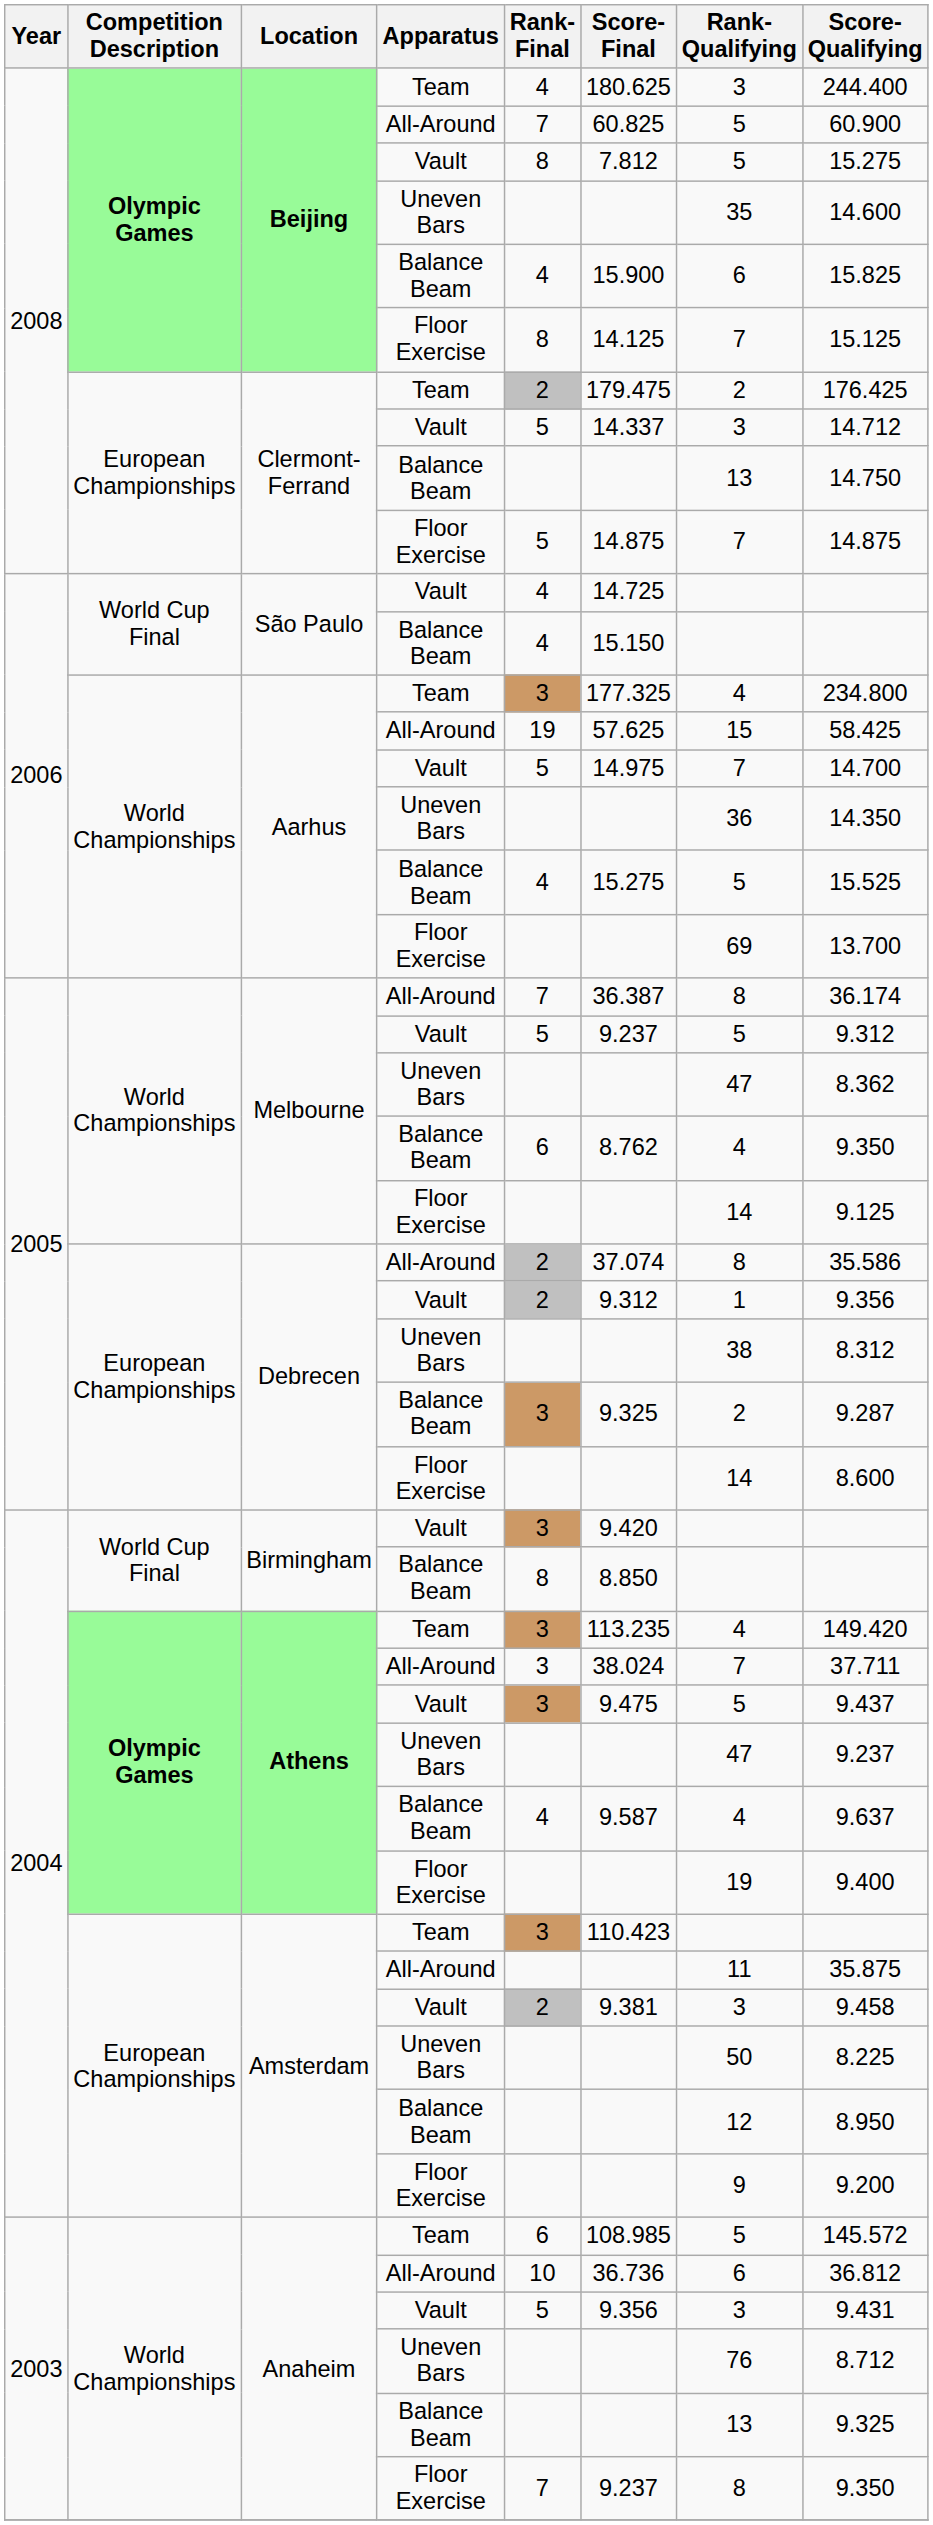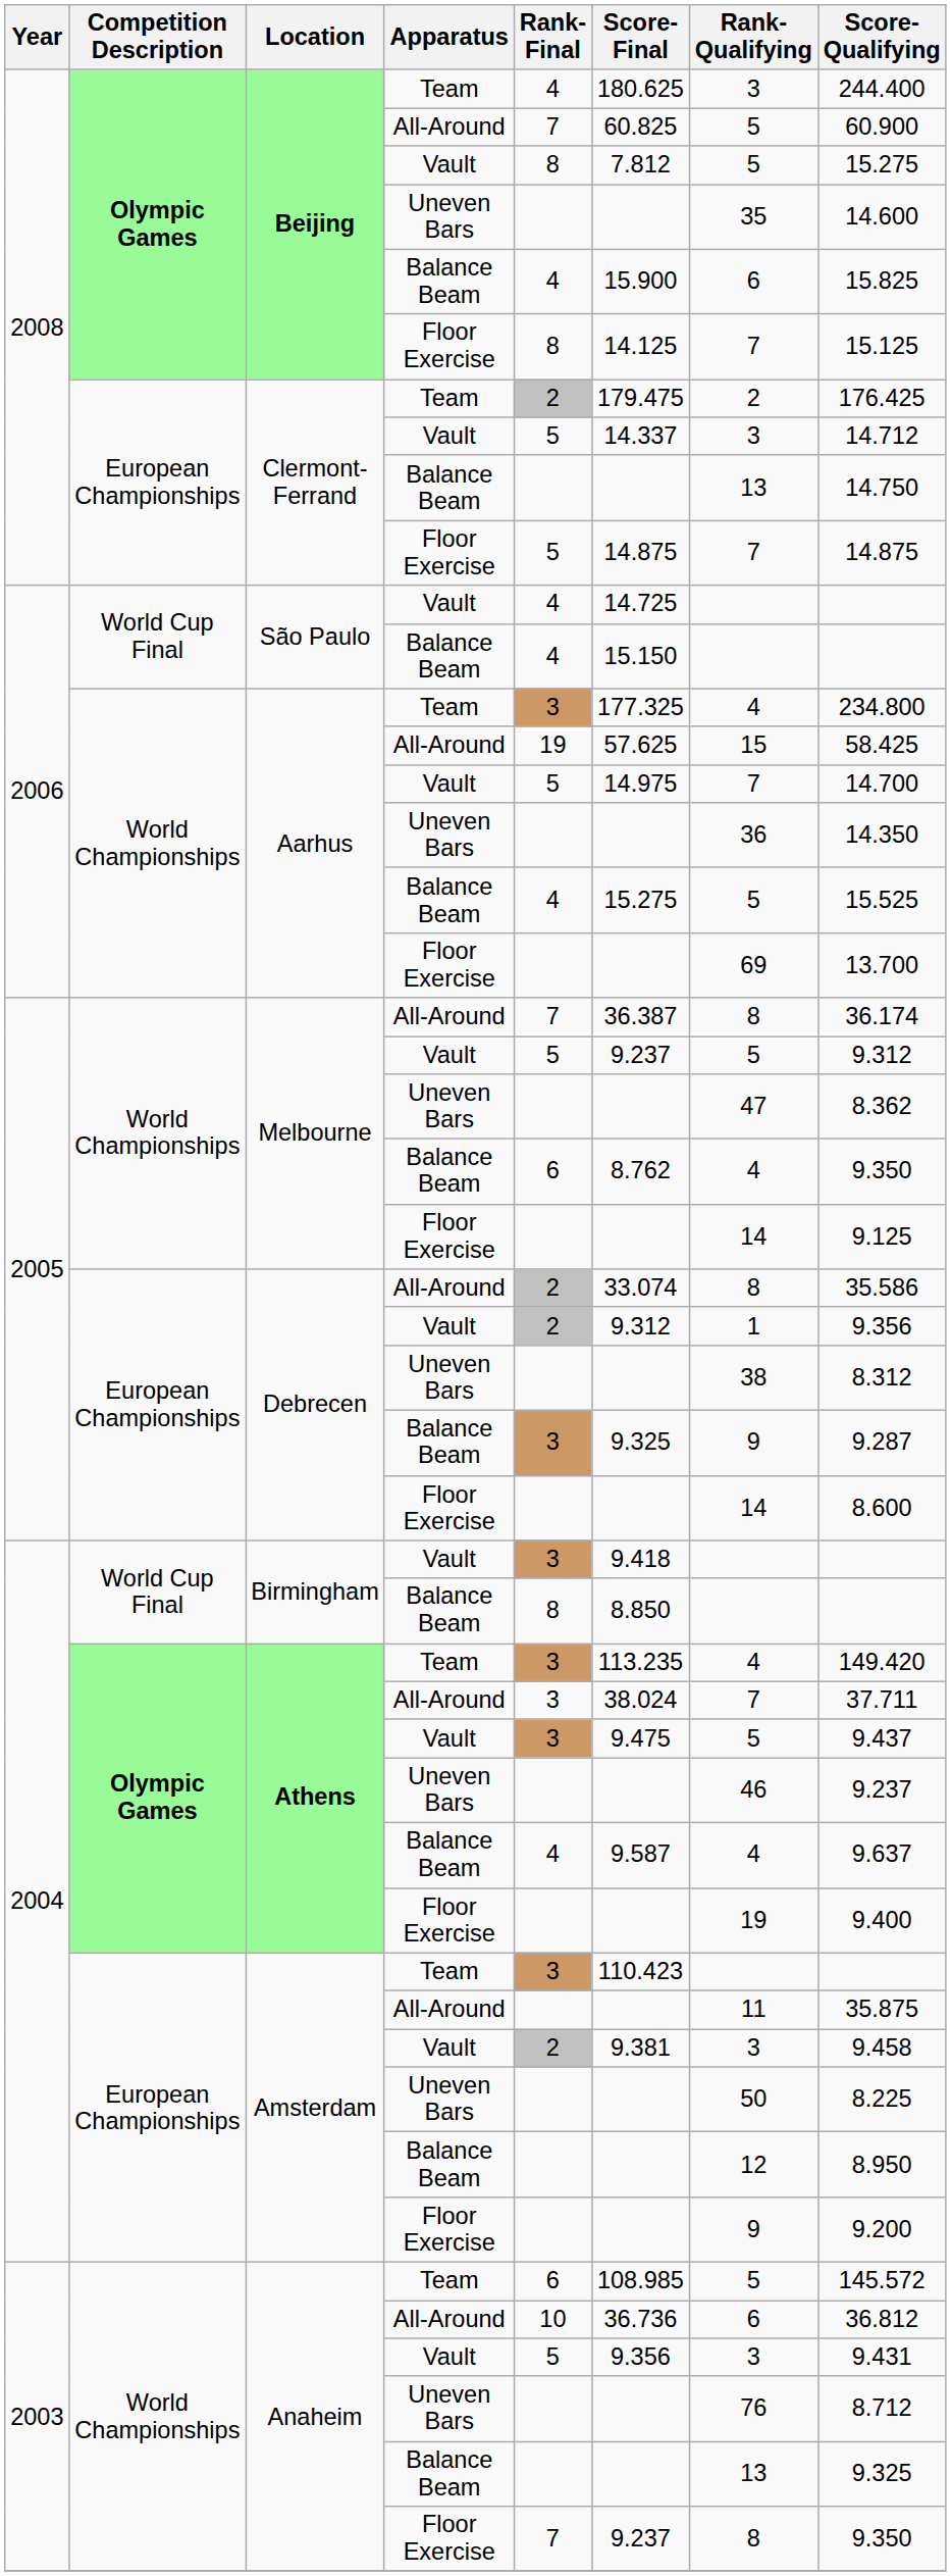 <table class="wikitable" style="text-align:center">
 <tr>
 <th>Year</th>
 <th>Competition Description</th>
 <th>Location</th>
 <th>Apparatus</th>
 <th>Rank-Final</th>
 <th>Score-Final</th>
 <th>Rank-Qualifying</th>
 <th>Score-Qualifying</th>
 </tr>
 <tr>
 <td rowspan=10>2008</td>
 <td bgcolor=98FB98 rowspan=6><strong>Olympic Games</strong></td>
 <td bgcolor=98FB98 rowspan=6><strong>Beijing</strong></td>
 <td>Team</td>
 <td>4</td>
 <td>180.625</td>
 <td>3</td>
 <td>244.400</td>
 </tr>
 <tr>
 <td>All-Around</td>
 <td>7</td>
 <td>60.825</td>
 <td>5</td>
 <td>60.900</td>
 </tr>
 <tr>
 <td>Vault</td>
 <td>8</td>
 <td>7.812</td>
 <td>5</td>
 <td>15.275</td>
 </tr>
 <tr>
 <td>Uneven Bars</td>
 <td></td>
 <td></td>
 <td>35</td>
 <td>14.600</td>
 </tr>
 <tr>
 <td>Balance Beam</td>
 <td>4</td>
 <td>15.900</td>
 <td>6</td>
 <td>15.825</td>
 </tr>
 <tr>
 <td>Floor Exercise</td>
 <td>8</td>
 <td>14.125</td>
 <td>7</td>
 <td>15.125</td>
 </tr>
 <tr>
 <td rowspan=4>European Championships</td>
 <td rowspan=4>Clermont-Ferrand</td>
 <td>Team</td>
 <td bgcolor=silver>2</td>
 <td>179.475</td>
 <td>2</td>
 <td>176.425</td>
 </tr>
 <tr>
 <td>Vault</td>
 <td>5</td>
 <td>14.337</td>
 <td>3</td>
 <td>14.712</td>
 </tr>
 <tr>
 <td>Balance Beam</td>
 <td></td>
 <td></td>
 <td>13</td>
 <td>14.750</td>
 </tr>
 <tr>
 <td>Floor Exercise</td>
 <td>5</td>
 <td>14.875</td>
 <td>7</td>
 <td>14.875</td>
 </tr>
 <tr>
 <td rowspan=8>2006</td>
 <td rowspan=2>World Cup Final</td>
 <td rowspan=2>São Paulo</td>
 <td>Vault</td>
 <td>4</td>
 <td>14.725</td>
 <td></td>
 <td></td>
 </tr>
 <tr>
 <td>Balance Beam</td>
 <td>4</td>
 <td>15.150</td>
 <td></td>
 <td></td>
 </tr>
 <tr>
 <td rowspan=6>World Championships</td>
 <td rowspan=6>Aarhus</td>
 <td>Team</td>
 <td bgcolor=cc9966>3</td>
 <td>177.325</td>
 <td>4</td>
 <td>234.800</td>
 </tr>
 <tr>
 <td>All-Around</td>
 <td>19</td>
 <td>57.625</td>
 <td>15</td>
 <td>58.425</td>
 </tr>
 <tr>
 <td>Vault</td>
 <td>5</td>
 <td>14.975</td>
 <td>7</td>
 <td>14.700</td>
 </tr>
 <tr>
 <td>Uneven Bars</td>
 <td></td>
 <td></td>
 <td>36</td>
 <td>14.350</td>
 </tr>
 <tr>
 <td>Balance Beam</td>
 <td>4</td>
 <td>15.275</td>
 <td>5</td>
 <td>15.525</td>
 </tr>
 <tr>
 <td>Floor Exercise</td>
 <td></td>
 <td></td>
 <td>69</td>
 <td>13.700</td>
 </tr>
 <tr>
 <td rowspan=10>2005</td>
 <td rowspan=5>World Championships</td>
 <td rowspan=5>Melbourne</td>
 <td>All-Around</td>
 <td>7</td>
 <td>36.387</td>
 <td>8</td>
 <td>36.174</td>
 </tr>
 <tr>
 <td>Vault</td>
 <td>5</td>
 <td>9.237</td>
 <td>5</td>
 <td>9.312</td>
 </tr>
 <tr>
 <td>Uneven Bars</td>
 <td></td>
 <td></td>
 <td>47</td>
 <td>8.362</td>
 </tr>
 <tr>
 <td>Balance Beam</td>
 <td>6</td>
 <td>8.762</td>
 <td>4</td>
 <td>9.350</td>
 </tr>
 <tr>
 <td>Floor Exercise</td>
 <td></td>
 <td></td>
 <td>14</td>
 <td>9.125</td>
 </tr>
 <tr>
 <td rowspan=5>European Championships</td>
 <td rowspan=5>Debrecen</td>
 <td>All-Around</td>
 <td bgcolor=silver>2</td>
-<td>37.074</td>
+<td>33.074</td>
 <td>8</td>
 <td>35.586</td>
 </tr>
 <tr>
 <td>Vault</td>
 <td bgcolor=silver>2</td>
 <td>9.312</td>
 <td>1</td>
 <td>9.356</td>
 </tr>
 <tr>
 <td>Uneven Bars</td>
 <td></td>
 <td></td>
 <td>38</td>
 <td>8.312</td>
 </tr>
 <tr>
 <td>Balance Beam</td>
 <td bgcolor=cc9966>3</td>
 <td>9.325</td>
-<td>2</td>
+<td>9</td>
 <td>9.287</td>
 </tr>
 <tr>
 <td>Floor Exercise</td>
 <td></td>
 <td></td>
 <td>14</td>
 <td>8.600</td>
 </tr>
 <tr>
 <td rowspan=14>2004</td>
 <td rowspan=2>World Cup Final</td>
 <td rowspan=2>Birmingham</td>
 <td>Vault</td>
 <td bgcolor=cc9966>3</td>
-<td>9.420</td>
+<td>9.418</td>
 <td></td>
 <td></td>
 </tr>
 <tr>
 <td>Balance Beam</td>
 <td>8</td>
 <td>8.850</td>
 <td></td>
 <td></td>
 </tr>
 <tr>
 <td bgcolor=98FB98 rowspan=6><strong>Olympic Games</strong></td>
 <td bgcolor=98FB98 rowspan=6><strong>Athens</strong></td>
 <td>Team</td>
 <td bgcolor=cc9966>3</td>
 <td>113.235</td>
 <td>4</td>
 <td>149.420</td>
 </tr>
 <tr>
 <td>All-Around</td>
 <td>3</td>
 <td>38.024</td>
 <td>7</td>
 <td>37.711</td>
 </tr>
 <tr>
 <td>Vault</td>
 <td bgcolor=cc9966>3</td>
 <td>9.475</td>
 <td>5</td>
 <td>9.437</td>
 </tr>
 <tr>
 <td>Uneven Bars</td>
 <td></td>
 <td></td>
-<td>47</td>
+<td>46</td>
 <td>9.237</td>
 </tr>
 <tr>
 <td>Balance Beam</td>
 <td>4</td>
 <td>9.587</td>
 <td>4</td>
 <td>9.637</td>
 </tr>
 <tr>
 <td>Floor Exercise</td>
 <td></td>
 <td></td>
 <td>19</td>
 <td>9.400</td>
 </tr>
 <tr>
 <td rowspan=6>European Championships</td>
 <td rowspan=6>Amsterdam</td>
 <td>Team</td>
 <td bgcolor=cc9966>3</td>
 <td>110.423</td>
 <td></td>
 <td></td>
 </tr>
 <tr>
 <td>All-Around</td>
 <td></td>
 <td></td>
 <td>11</td>
 <td>35.875</td>
 </tr>
 <tr>
 <td>Vault</td>
 <td bgcolor=silver>2</td>
 <td>9.381</td>
 <td>3</td>
 <td>9.458</td>
 </tr>
 <tr>
 <td>Uneven Bars</td>
 <td></td>
 <td></td>
 <td>50</td>
 <td>8.225</td>
 </tr>
 <tr>
 <td>Balance Beam</td>
 <td></td>
 <td></td>
 <td>12</td>
 <td>8.950</td>
 </tr>
 <tr>
 <td>Floor Exercise</td>
 <td></td>
 <td></td>
 <td>9</td>
 <td>9.200</td>
 </tr>
 <tr>
 <td rowspan=6>2003</td>
 <td rowspan=6>World Championships</td>
 <td rowspan=6>Anaheim</td>
 <td>Team</td>
 <td>6</td>
 <td>108.985</td>
 <td>5</td>
 <td>145.572</td>
 </tr>
 <tr>
 <td>All-Around</td>
 <td>10</td>
 <td>36.736</td>
 <td>6</td>
 <td>36.812</td>
 </tr>
 <tr>
 <td>Vault</td>
 <td>5</td>
 <td>9.356</td>
 <td>3</td>
 <td>9.431</td>
 </tr>
 <tr>
 <td>Uneven Bars</td>
 <td></td>
 <td></td>
 <td>76</td>
 <td>8.712</td>
 </tr>
 <tr>
 <td>Balance Beam</td>
 <td></td>
 <td></td>
 <td>13</td>
 <td>9.325</td>
 </tr>
 <tr>
 <td>Floor Exercise</td>
 <td>7</td>
 <td>9.237</td>
 <td>8</td>
 <td>9.350</td>
 </tr>
 <tr>
 </tr>
 </table>
